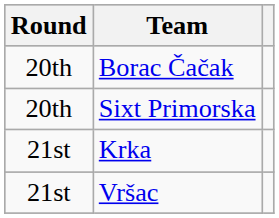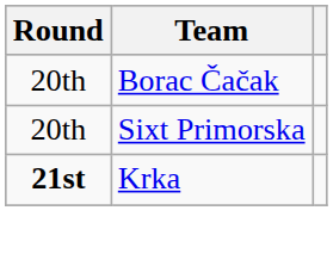 <table class="wikitable">
 <tr>
 <th>Round</th>
 <th>Team</th>
 <th></th>
 </tr>
 <tr>
 <td style="text-align:center;">20th</td>
 <td> <a href='#'>Borac Čačak</a></td>
 <td></td>
 </tr>
 <tr>
 <td style="text-align:center;">20th</td>
 <td> <a href='#'>Sixt Primorska</a></td>
 <td style="text-align:center;"></td>
 </tr>
 <tr>
-<td style="text-align:center;">21st</td>
+<td style="text-align:center;"><strong>21st</strong></td>
 <td> <a href='#'>Krka</a></td>
 <td style="text-align:center;"></td>
 </tr>
-<tr>
-<td style="text-align:center;">21st</td>
-<td> <a href='#'>Vršac</a></td>
-<td style="text-align:center;"></td>
-</tr>
 </table>
